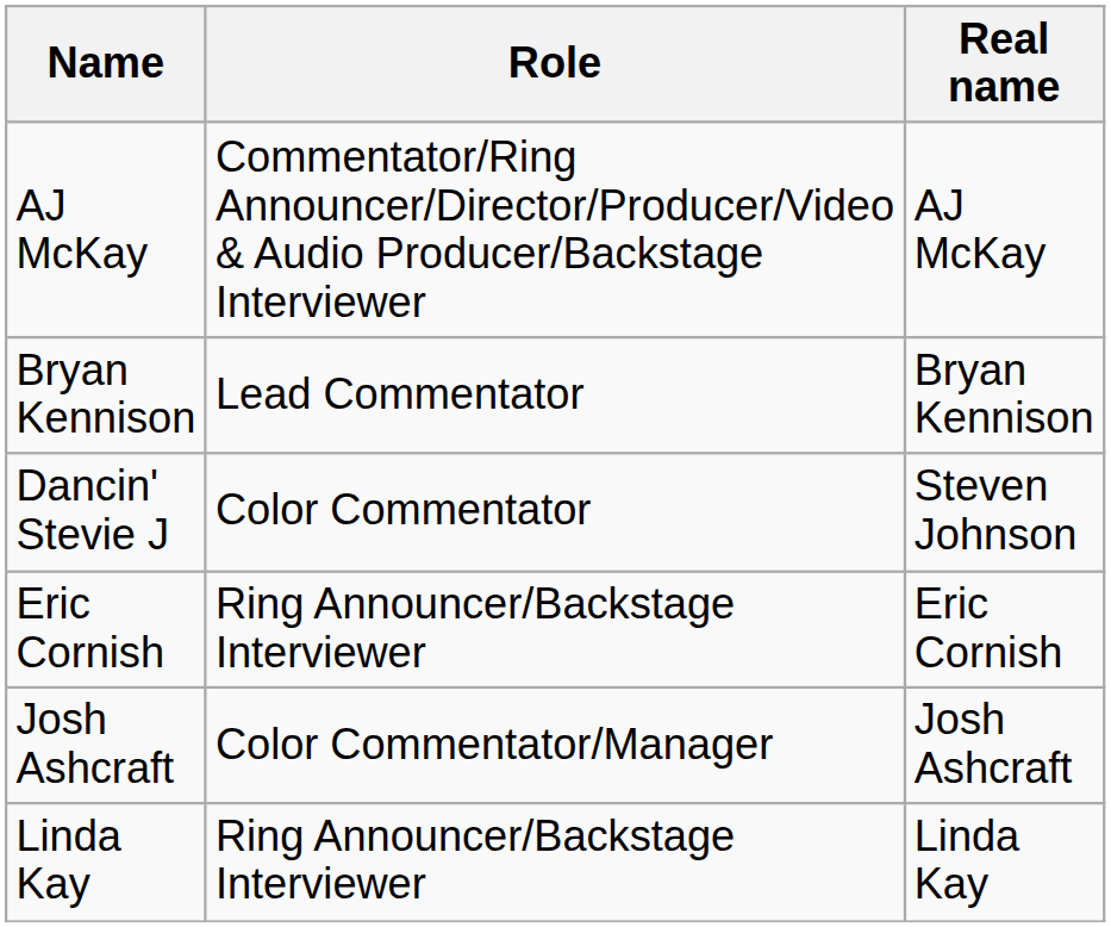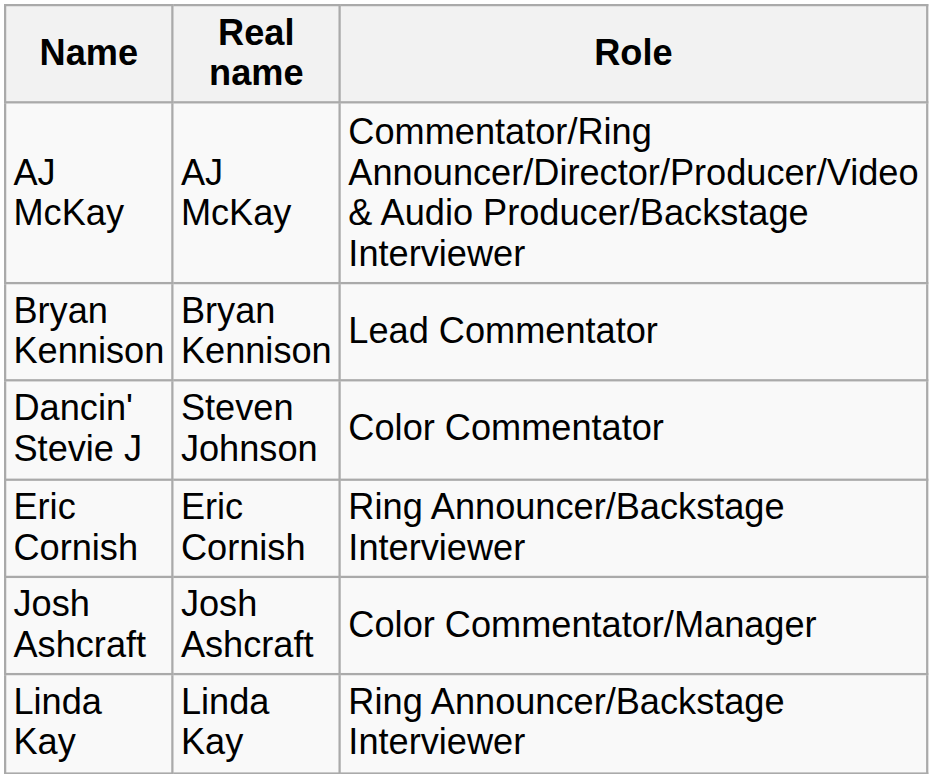 <table class="wikitable sortable" align="left center" style="width:65%;">
 <tr>
 <th style="width:15%;">Name</th>
+<th style="width:15%;">Real name</th>
 <th style="width:15%;">Role</th>
-<th style="width:15%;">Real name</th>
 </tr>
 <tr>
 <td>AJ McKay</td>
+<td>AJ McKay</td>
 <td>Commentator/Ring Announcer/Director/Producer/Video & Audio Producer/Backstage Interviewer</td>
-<td>AJ McKay</td>
 </tr>
 <tr>
 <td>Bryan Kennison</td>
+<td>Bryan Kennison</td>
 <td>Lead Commentator</td>
-<td>Bryan Kennison</td>
 </tr>
 <tr>
 <td>Dancin' Stevie J</td>
+<td>Steven Johnson</td>
 <td>Color Commentator</td>
-<td>Steven Johnson</td>
 </tr>
 <tr>
 <td>Eric Cornish</td>
+<td>Eric Cornish</td>
 <td>Ring Announcer/Backstage Interviewer</td>
-<td>Eric Cornish</td>
 </tr>
 <tr>
 <td>Josh Ashcraft</td>
+<td>Josh Ashcraft</td>
 <td>Color Commentator/Manager</td>
-<td>Josh Ashcraft</td>
 </tr>
 <tr>
 <td>Linda Kay</td>
+<td>Linda Kay</td>
 <td>Ring Announcer/Backstage Interviewer</td>
-<td>Linda Kay</td>
 </tr>
 </table>
